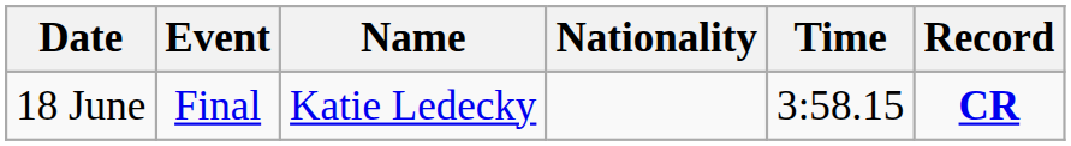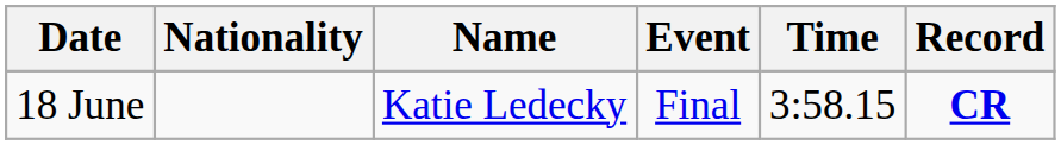 <table class="wikitable" style=text-align:center>
 <tr>
 <th>Date</th>
+<th>Nationality</th>
+<th>Name</th>
 <th>Event</th>
-<th>Name</th>
-<th>Nationality</th>
 <th>Time</th>
 <th>Record</th>
 </tr>
 <tr>
 <td>18 June</td>
+<td align=left></td>
+<td align=left><a href='#'>Katie Ledecky</a></td>
 <td><a href='#'>Final</a></td>
-<td align=left><a href='#'>Katie Ledecky</a></td>
-<td align=left></td>
 <td>3:58.15</td>
 <td><strong><a href='#'>CR</a></strong></td>
 </tr>
 </table>
